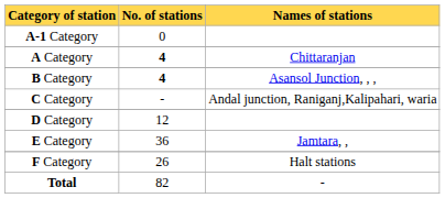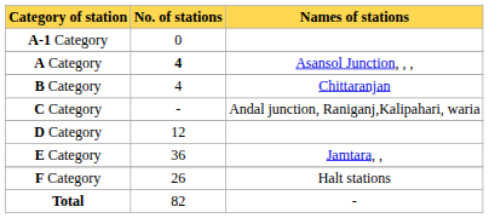 <table class="wikitable sortable" style="background:#fff;">
 <tr>
 <th style="background:#ffd750;" !>Category of station</th>
 <th style="background:#ffd750;" !>No. of stations</th>
 <th style="background:#ffd750;" !>Names of stations</th>
 </tr>
 <tr>
 <td style="text-align:center;"><strong>A-1</strong> Category</td>
 <td style="text-align:center;">0</td>
 <td style="text-align:center;"></td>
 </tr>
 <tr>
 </tr>
 <tr>
 <td style="text-align:center;"><strong>A</strong> Category</td>
 <td style="text-align:center;"><strong>4</strong></td>
-<td style="text-align:center;"><a href='#'>Chittaranjan</a></td>
+<td style="text-align:center;"><a href='#'>Asansol Junction</a>, , , </td>
 </tr>
 <tr>
 </tr>
 <tr>
 <td style="text-align:center;"><strong>B</strong> Category</td>
-<td style="text-align:center;"><strong>4</strong></td>
-<td style="text-align:center;"><a href='#'>Asansol Junction</a>, , , </td>
+<td style="text-align:center;">4</td>
+<td style="text-align:center;"><a href='#'>Chittaranjan</a></td>
 </tr>
 <tr>
 <td style="text-align:center;"><strong>C</strong> Category</td>
 <td style="text-align:center;">-</td>
 <td style="text-align:center;">Andal junction, Raniganj,Kalipahari, waria</td>
 </tr>
 <tr>
 </tr>
 <tr>
 <td style="text-align:center;"><strong>D</strong> Category</td>
 <td style="text-align:center;">12</td>
 <td style="text-align:center;"></td>
 </tr>
 <tr>
 <td style="text-align:center;"><strong>E</strong> Category</td>
 <td style="text-align:center;">36</td>
 <td style="text-align:center;"><a href='#'>Jamtara</a>, , </td>
 </tr>
 <tr>
 </tr>
 <tr>
 <td style="text-align:center;"><strong>F</strong> Category</td>
 <td style="text-align:center;">26</td>
 <td style="text-align:center;">Halt stations</td>
 </tr>
 <tr>
 <td style="text-align:center;"><strong>Total</strong></td>
 <td style="text-align:center;">82</td>
 <td style="text-align:center;">-</td>
 </tr>
 </table>
